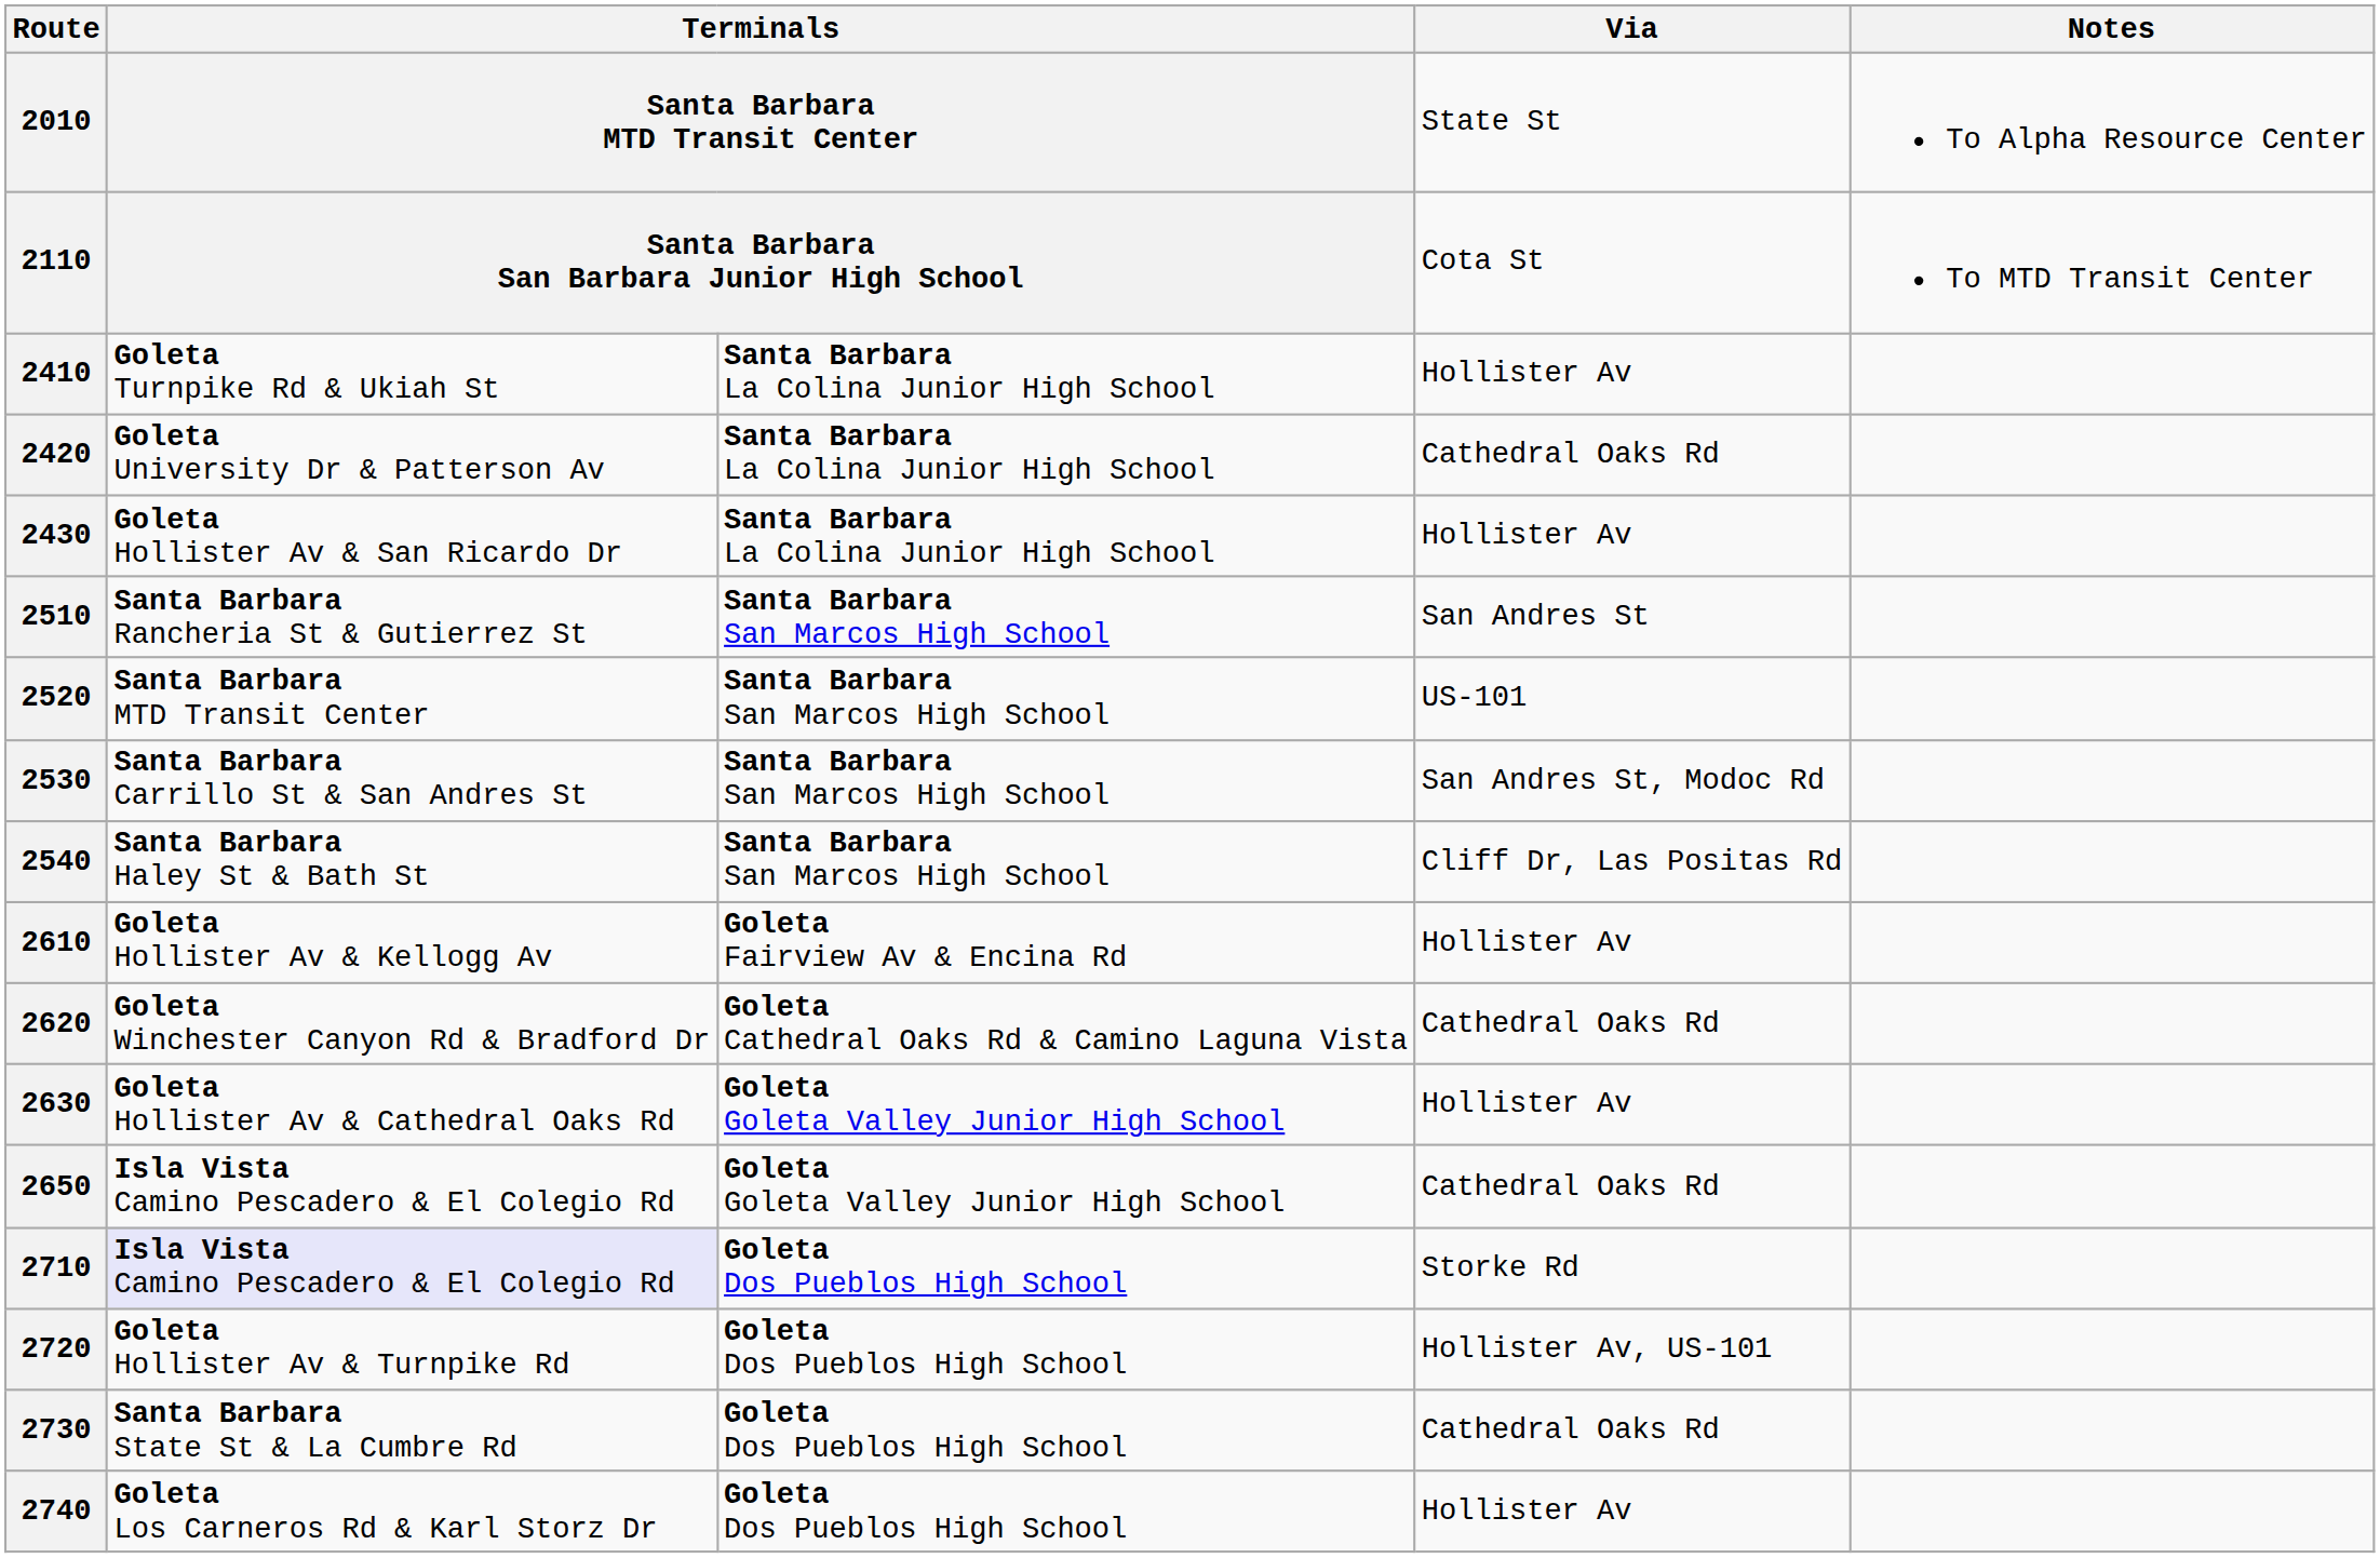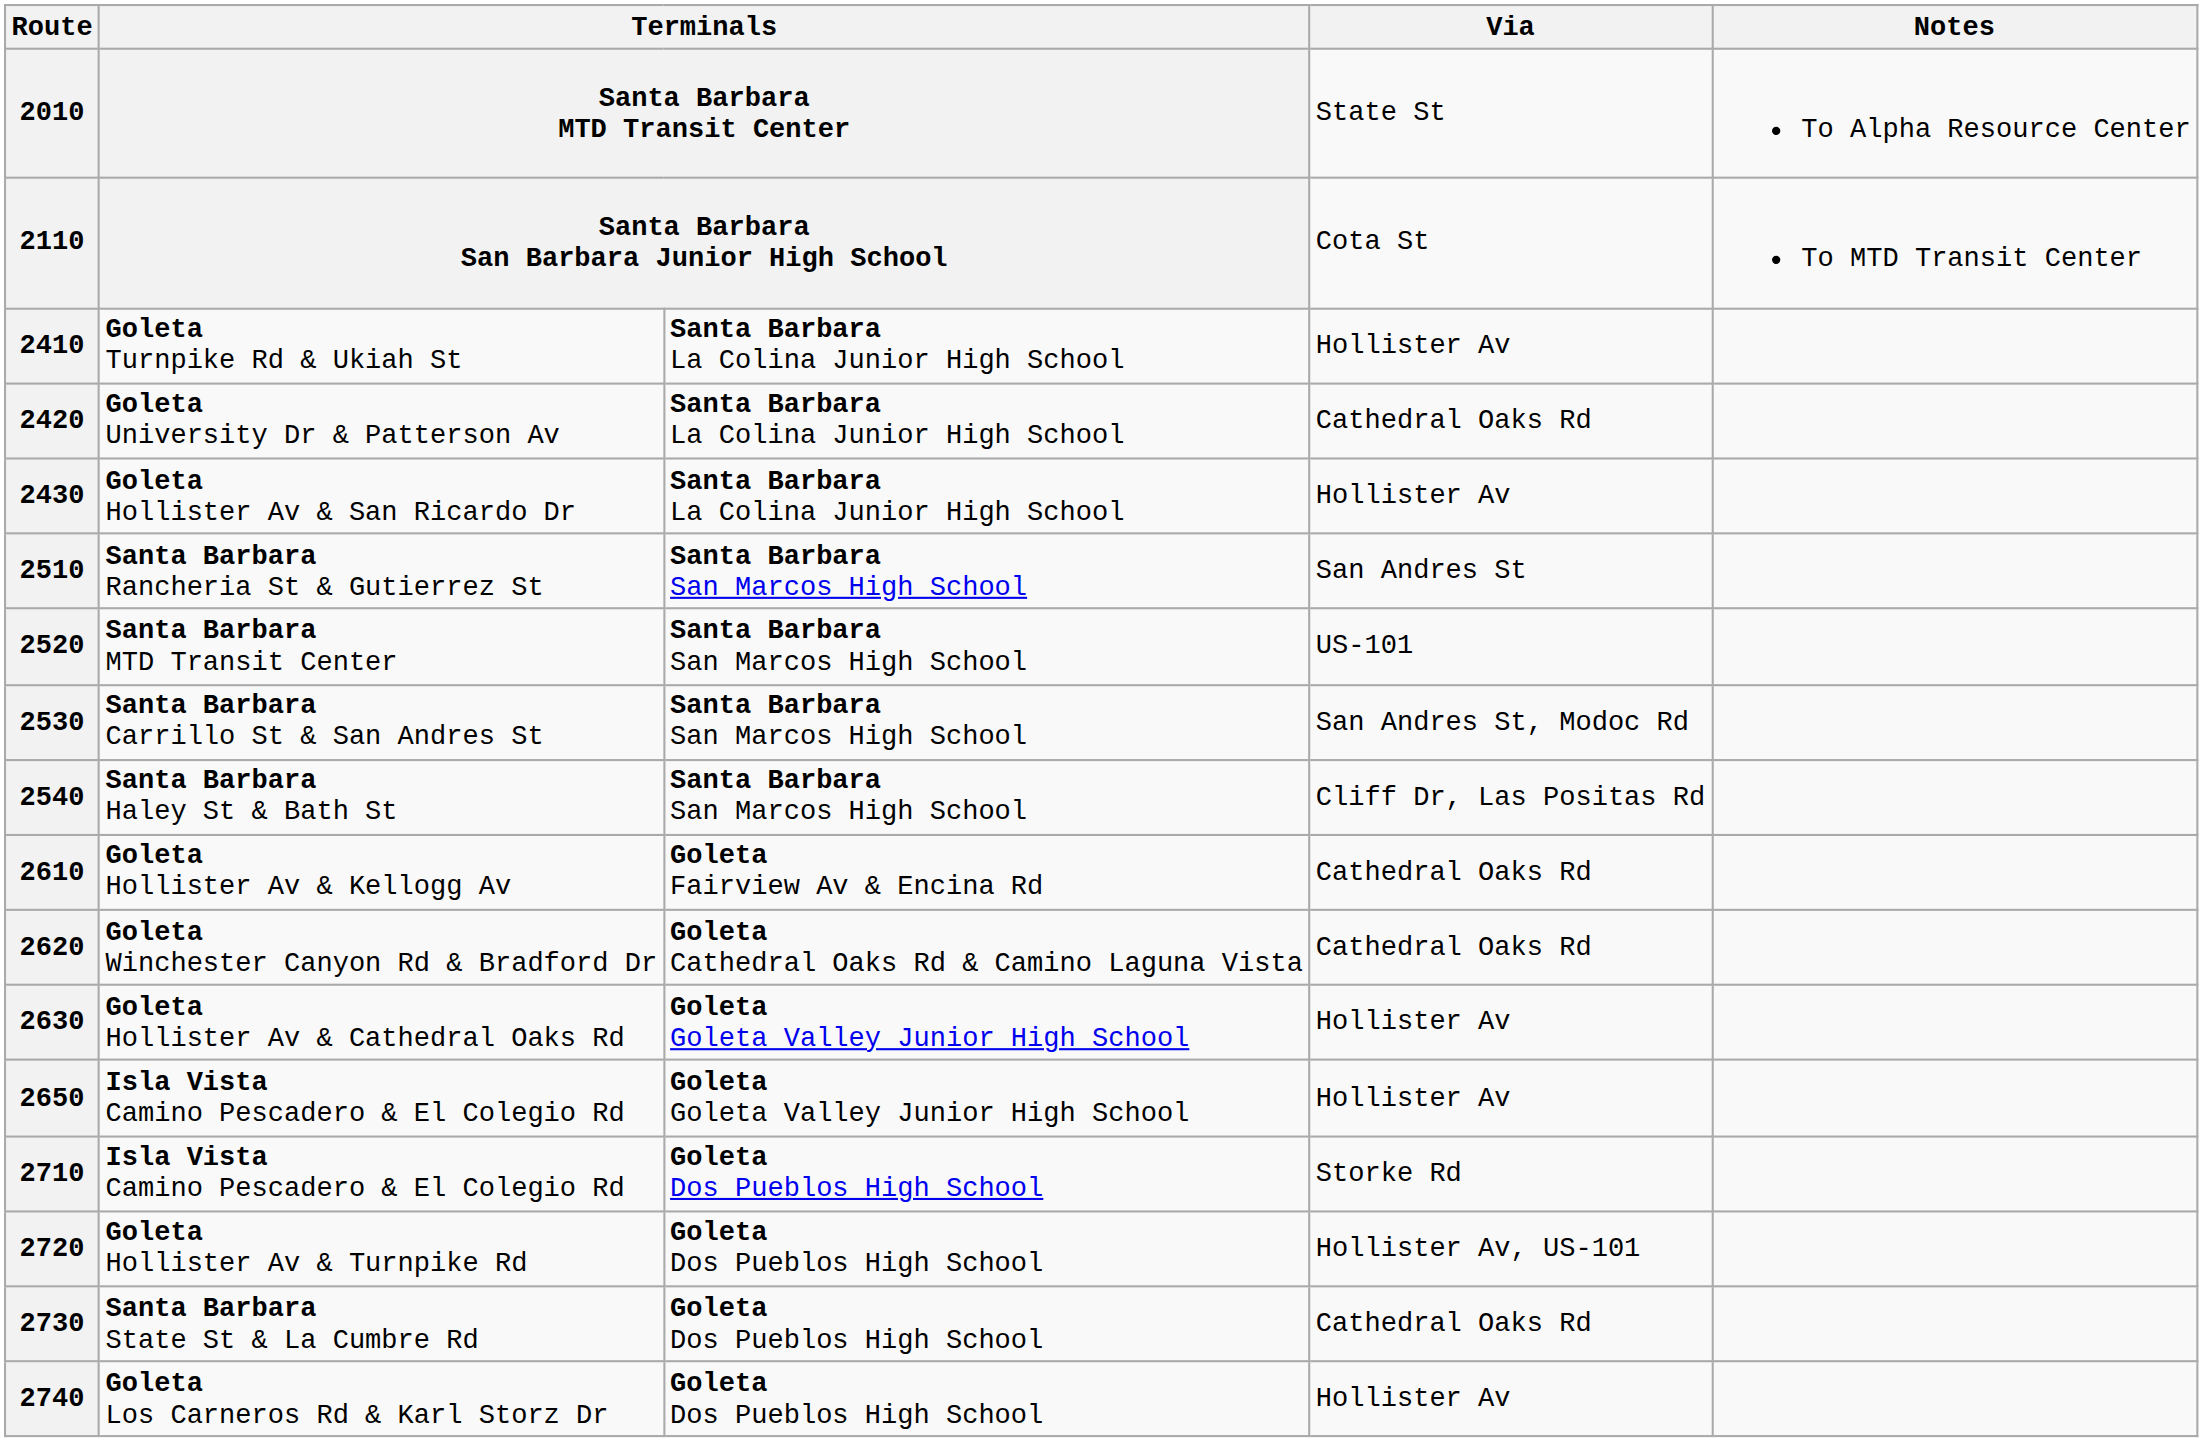 <table class="wikitable">
 <tr>
 <th>Route</th>
 <th colspan="2">Terminals</th>
 <th>Via</th>
 <th>Notes</th>
 </tr>
 <tr>
 <th>2010</th>
 <th colspan="2"><strong>Santa Barbara</strong><br>MTD Transit Center</th>
 <td>State St</td>
 <td><br><ul><li>To Alpha Resource Center</li></ul></td>
 </tr>
 <tr>
 <th>2110</th>
 <th colspan="2"><strong>Santa Barbara</strong><br>San Barbara Junior High School</th>
 <td>Cota St</td>
 <td><br><ul><li>To MTD Transit Center</li></ul></td>
 </tr>
 <tr>
 <th>2410</th>
 <td><strong>Goleta</strong><br>Turnpike Rd & Ukiah St</td>
 <td><strong>Santa Barbara</strong><br>La Colina Junior High School</td>
 <td>Hollister Av</td>
 <td></td>
 </tr>
 <tr>
 <th>2420</th>
 <td><strong>Goleta</strong><br>University Dr & Patterson Av</td>
 <td><strong>Santa Barbara</strong><br>La Colina Junior High School</td>
 <td>Cathedral Oaks Rd</td>
 <td></td>
 </tr>
 <tr>
 <th>2430</th>
 <td><strong>Goleta</strong><br>Hollister Av & San Ricardo Dr</td>
 <td><strong>Santa Barbara</strong><br>La Colina Junior High School</td>
 <td>Hollister Av</td>
 <td></td>
 </tr>
 <tr>
 <th>2510</th>
 <td><strong>Santa Barbara</strong><br>Rancheria St & Gutierrez St</td>
 <td><strong>Santa Barbara</strong><br><a href='#'>San Marcos High School</a></td>
 <td>San Andres St</td>
 <td></td>
 </tr>
 <tr>
 <th>2520</th>
 <td><strong>Santa Barbara</strong><br>MTD Transit Center</td>
 <td><strong>Santa Barbara</strong><br>San Marcos High School</td>
 <td>US-101</td>
 <td></td>
 </tr>
 <tr>
 <th>2530</th>
 <td><strong>Santa Barbara</strong><br>Carrillo St & San Andres St</td>
 <td><strong>Santa Barbara</strong><br>San Marcos High School</td>
 <td>San Andres St, Modoc Rd</td>
 <td></td>
 </tr>
 <tr>
 <th>2540</th>
 <td><strong>Santa Barbara</strong><br>Haley St & Bath St</td>
 <td><strong>Santa Barbara</strong><br>San Marcos High School</td>
 <td>Cliff Dr, Las Positas Rd</td>
 <td></td>
 </tr>
 <tr>
 <th>2610</th>
 <td><strong>Goleta</strong><br>Hollister Av & Kellogg Av</td>
 <td><strong>Goleta</strong><br>Fairview Av & Encina Rd</td>
-<td>Hollister Av</td>
+<td>Cathedral Oaks Rd</td>
 <td></td>
 </tr>
 <tr>
 <th>2620</th>
 <td><strong>Goleta</strong><br>Winchester Canyon Rd & Bradford Dr</td>
 <td><strong>Goleta</strong><br>Cathedral Oaks Rd & Camino Laguna Vista</td>
 <td>Cathedral Oaks Rd</td>
 <td></td>
 </tr>
 <tr>
 <th>2630</th>
 <td><strong>Goleta</strong><br>Hollister Av & Cathedral Oaks Rd</td>
 <td><strong>Goleta</strong><br><a href='#'>Goleta Valley Junior High School</a></td>
 <td>Hollister Av</td>
 <td></td>
 </tr>
 <tr>
 <th>2650</th>
 <td><strong>Isla Vista</strong><br>Camino Pescadero & El Colegio Rd</td>
 <td><strong>Goleta</strong><br>Goleta Valley Junior High School</td>
-<td>Cathedral Oaks Rd</td>
+<td>Hollister Av</td>
 <td></td>
 </tr>
 <tr>
 <th>2710</th>
-<td style="background: lavender;"><strong>Isla Vista</strong><br>Camino Pescadero & El Colegio Rd</td>
+<td><strong>Isla Vista</strong><br>Camino Pescadero & El Colegio Rd</td>
 <td><strong>Goleta</strong><br><a href='#'>Dos Pueblos High School</a></td>
 <td>Storke Rd</td>
 <td></td>
 </tr>
 <tr>
 <th>2720</th>
 <td><strong>Goleta</strong><br>Hollister Av & Turnpike Rd</td>
 <td><strong>Goleta</strong><br>Dos Pueblos High School</td>
 <td>Hollister Av, US-101</td>
 <td></td>
 </tr>
 <tr>
 <th>2730</th>
 <td><strong>Santa Barbara</strong><br>State St & La Cumbre Rd</td>
 <td><strong>Goleta</strong><br>Dos Pueblos High School</td>
 <td>Cathedral Oaks Rd</td>
 <td></td>
 </tr>
 <tr>
 <th>2740</th>
 <td><strong>Goleta</strong><br>Los Carneros Rd & Karl Storz Dr</td>
 <td><strong>Goleta</strong><br>Dos Pueblos High School</td>
 <td>Hollister Av</td>
 <td></td>
 </tr>
 </table>
